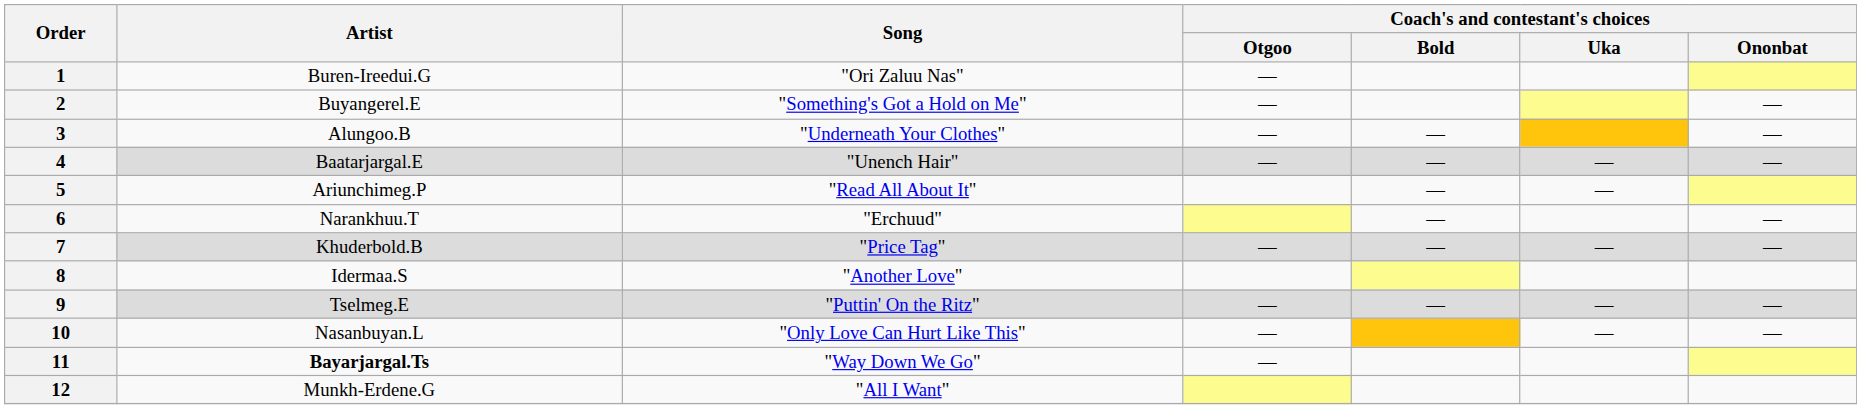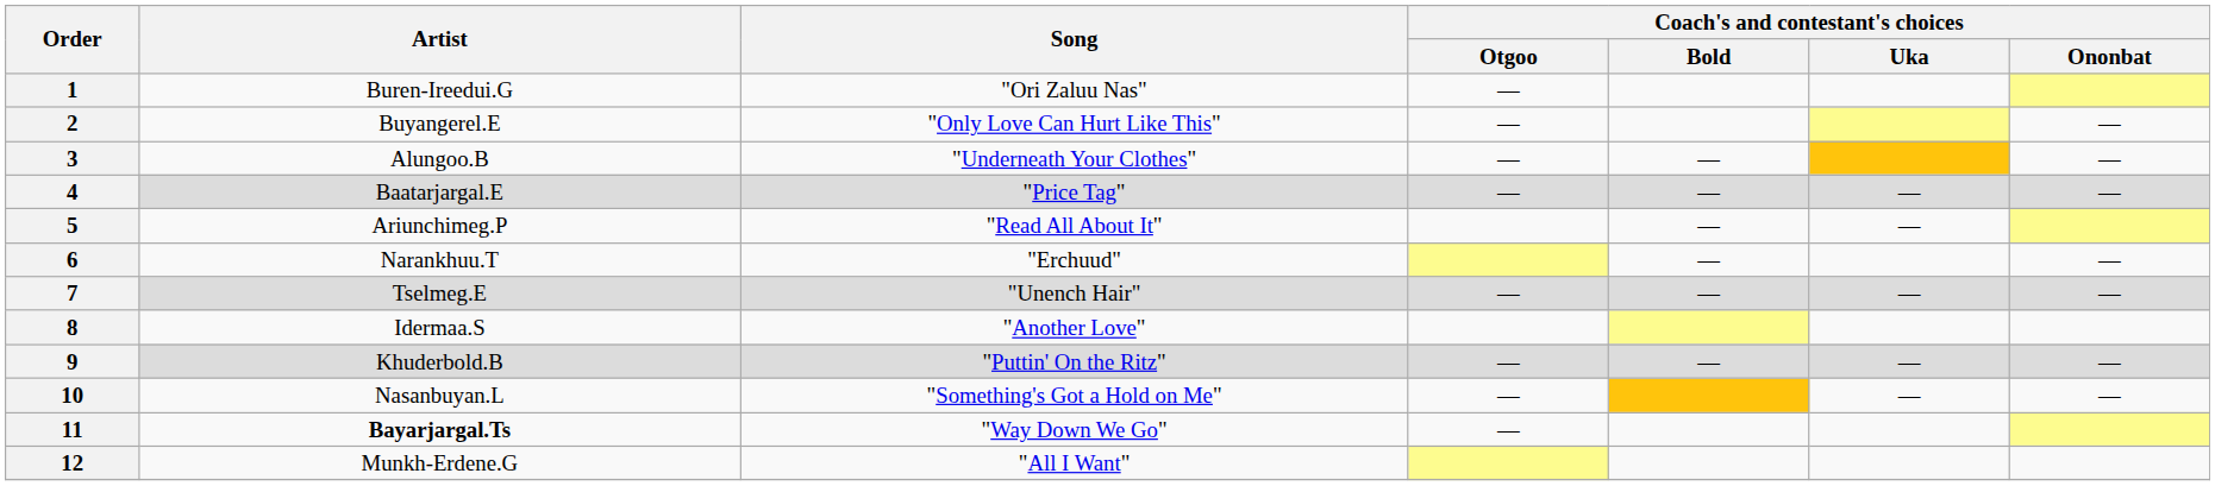 <table class="wikitable" style="text-align:center; line-height:17px; width:100%;">
 <tr>
 <th scope="col" rowspan="2" width="04%">Order</th>
 <th scope="col" rowspan="2" width="18%">Artist</th>
 <th scope="col" rowspan="2" width="20%">Song</th>
 <th scope="col" colspan="4" width="24%">Coach's and contestant's choices</th>
 </tr>
 <tr>
 <th width="06%">Otgoo</th>
 <th width="06%">Bold</th>
 <th width="06%">Uka</th>
 <th width="06%">Ononbat</th>
 </tr>
 <tr>
 <th>1</th>
 <td>Buren-Ireedui.G</td>
 <td>"Ori Zaluu Nas"</td>
 <td>—</td>
 <td><strong></strong></td>
 <td><strong></strong></td>
 <td style="background:#fdfc8f;"><strong></strong></td>
 </tr>
 <tr>
 <th>2</th>
 <td>Buyangerel.E</td>
-<td>"<a href='#'>Something's Got a Hold on Me</a>"</td>
+<td>"<a href='#'>Only Love Can Hurt Like This</a>"</td>
 <td>—</td>
 <td><strong></strong></td>
 <td style="background:#fdfc8f;"><strong></strong></td>
 <td>—</td>
 </tr>
 <tr>
 <th>3</th>
 <td>Alungoo.B</td>
 <td>"<a href='#'>Underneath Your Clothes</a>"</td>
 <td>—</td>
 <td>—</td>
 <td style="background:#FFC40C;"><strong></strong></td>
 <td>—</td>
 </tr>
 <tr>
 <th>4</th>
 <td style="background:#DCDCDC;">Baatarjargal.E</td>
-<td style="background:#DCDCDC;">"Unench Hair"</td>
+<td style="background:#DCDCDC;">"<a href='#'>Price Tag</a>"</td>
 <td style="background:#DCDCDC;">—</td>
 <td style="background:#DCDCDC;">—</td>
 <td style="background:#DCDCDC;">—</td>
 <td style="background:#DCDCDC;">—</td>
 </tr>
 <tr>
 <th>5</th>
 <td>Ariunchimeg.P</td>
 <td>"<a href='#'>Read All About It</a>"</td>
 <td><strong></strong></td>
 <td>—</td>
 <td>—</td>
 <td style="background:#fdfc8f;"><strong></strong></td>
 </tr>
 <tr>
 <th>6</th>
 <td>Narankhuu.T</td>
 <td>"Erchuud"</td>
 <td style="background:#fdfc8f;"><strong></strong></td>
 <td>—</td>
 <td><strong></strong></td>
 <td>—</td>
 </tr>
 <tr>
 <th>7</th>
-<td style="background:#DCDCDC;">Khuderbold.B</td>
-<td style="background:#DCDCDC;">"<a href='#'>Price Tag</a>"</td>
+<td style="background:#DCDCDC;">Tselmeg.E</td>
+<td style="background:#DCDCDC;">"Unench Hair"</td>
 <td style="background:#DCDCDC;">—</td>
 <td style="background:#DCDCDC;">—</td>
 <td style="background:#DCDCDC;">—</td>
 <td style="background:#DCDCDC;">—</td>
 </tr>
 <tr>
 <th>8</th>
 <td>Idermaa.S</td>
 <td>"<a href='#'>Another Love</a>"</td>
 <td><strong></strong></td>
 <td style="background:#fdfc8f;"><strong></strong></td>
 <td><strong></strong></td>
 <td><strong></strong></td>
 </tr>
 <tr>
 <th>9</th>
-<td style="background:#DCDCDC;">Tselmeg.E</td>
+<td style="background:#DCDCDC;">Khuderbold.B</td>
 <td style="background:#DCDCDC;">"<a href='#'>Puttin' On the Ritz</a>"</td>
 <td style="background:#DCDCDC;">—</td>
 <td style="background:#DCDCDC;">—</td>
 <td style="background:#DCDCDC;">—</td>
 <td style="background:#DCDCDC;">—</td>
 </tr>
 <tr>
 <th>10</th>
 <td>Nasanbuyan.L</td>
-<td>"<a href='#'>Only Love Can Hurt Like This</a>"</td>
+<td>"<a href='#'>Something's Got a Hold on Me</a>"</td>
 <td>—</td>
 <td style="background:#FFC40C;"><strong></strong></td>
 <td>—</td>
 <td>—</td>
 </tr>
 <tr>
 <th>11</th>
 <td><strong>Bayarjargal.Ts</strong></td>
 <td>"<a href='#'>Way Down We Go</a>"</td>
 <td>—</td>
 <td><strong></strong></td>
 <td><strong></strong></td>
 <td style="background:#fdfc8f;"><strong></strong></td>
 </tr>
 <tr>
 <th>12</th>
 <td>Munkh-Erdene.G</td>
 <td>"<a href='#'>All I Want</a>"</td>
 <td style="background:#fdfc8f;"><strong></strong></td>
 <td><strong></strong></td>
 <td><strong></strong></td>
 <td><strong></strong></td>
 </tr>
 <tr>
 </tr>
 </table>
